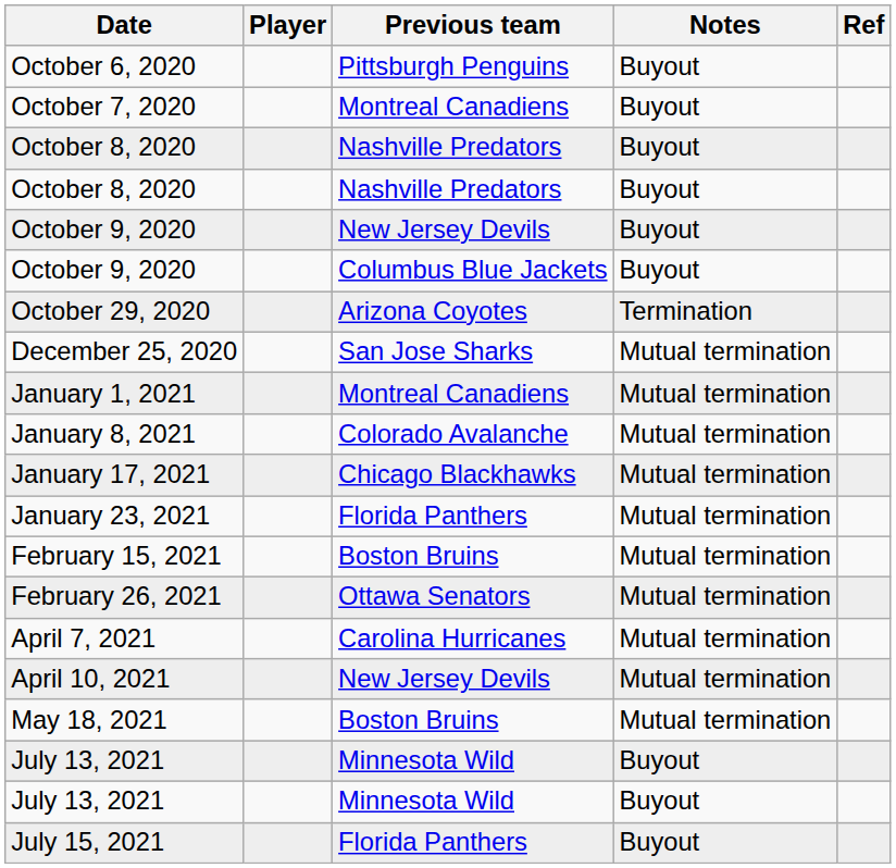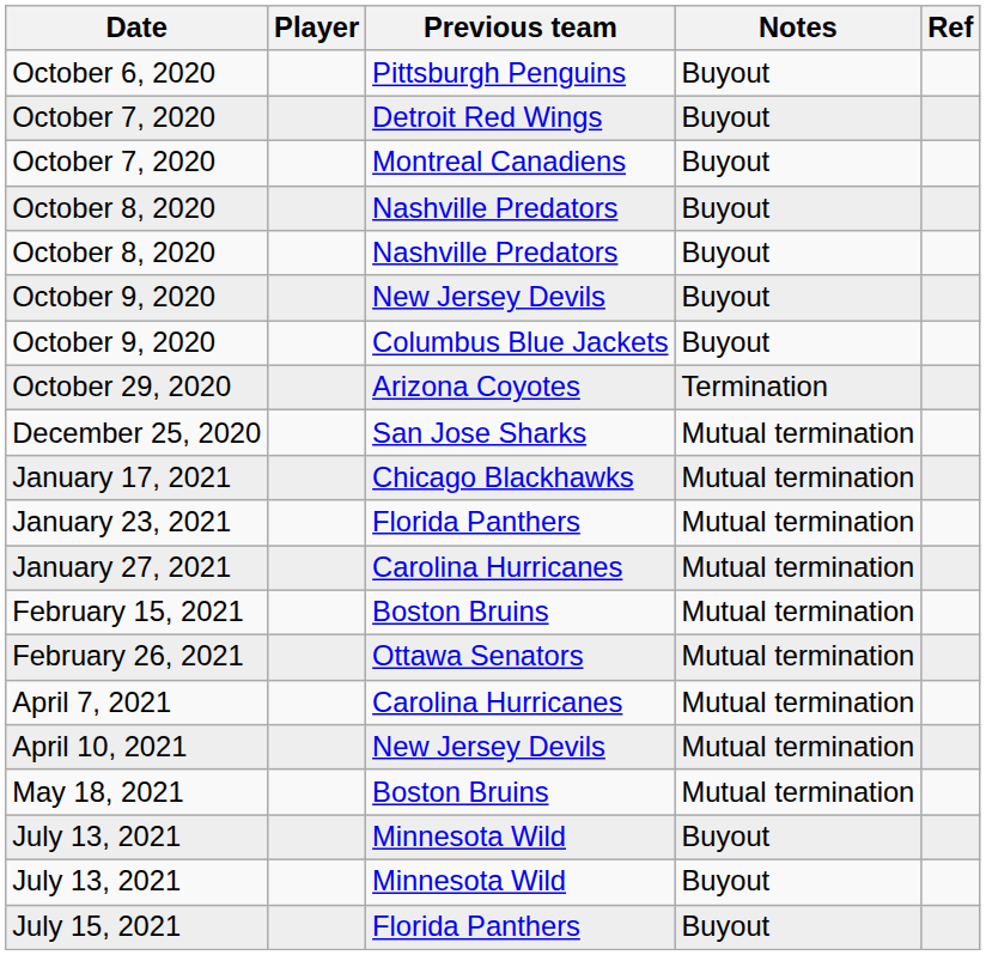 <table class="wikitable sortable">
 <tr>
 <th>Date</th>
 <th>Player</th>
 <th>Previous team</th>
 <th>Notes</th>
 <th>Ref</th>
 </tr>
 <tr>
 <td>October 6, 2020</td>
 <td></td>
 <td><a href='#'>Pittsburgh Penguins</a></td>
+<td>Buyout</td>
+<td></td>
+</tr>
+<tr bgcolor="eeeeee">
+<td>October 7, 2020</td>
+<td></td>
+<td><a href='#'>Detroit Red Wings</a></td>
 <td>Buyout</td>
 <td></td>
 </tr>
 <tr>
 <td>October 7, 2020</td>
 <td></td>
 <td><a href='#'>Montreal Canadiens</a></td>
 <td>Buyout</td>
 <td></td>
 </tr>
 <tr bgcolor="eeeeee">
 <td>October 8, 2020</td>
 <td></td>
 <td><a href='#'>Nashville Predators</a></td>
 <td>Buyout</td>
 <td></td>
 </tr>
 <tr>
 <td>October 8, 2020</td>
 <td></td>
 <td><a href='#'>Nashville Predators</a></td>
 <td>Buyout</td>
 <td></td>
 </tr>
 <tr bgcolor="eeeeee">
 <td>October 9, 2020</td>
 <td></td>
 <td><a href='#'>New Jersey Devils</a></td>
 <td>Buyout</td>
 <td></td>
 </tr>
 <tr>
 <td>October 9, 2020</td>
 <td></td>
 <td><a href='#'>Columbus Blue Jackets</a></td>
 <td>Buyout</td>
 <td></td>
 </tr>
 <tr bgcolor="eeeeee">
 <td>October 29, 2020</td>
 <td></td>
 <td><a href='#'>Arizona Coyotes</a></td>
 <td>Termination</td>
 <td></td>
 </tr>
 <tr>
 <td>December 25, 2020</td>
 <td></td>
 <td><a href='#'>San Jose Sharks</a></td>
 <td>Mutual termination</td>
 <td></td>
 </tr>
 <tr bgcolor="eeeeee">
-<td>January 1, 2021</td>
-<td></td>
-<td><a href='#'>Montreal Canadiens</a></td>
-<td>Mutual termination</td>
-<td></td>
-</tr>
-<tr>
-<td>January 8, 2021</td>
-<td></td>
-<td><a href='#'>Colorado Avalanche</a></td>
-<td>Mutual termination</td>
-<td></td>
-</tr>
-<tr bgcolor="eeeeee">
 <td>January 17, 2021</td>
 <td></td>
 <td><a href='#'>Chicago Blackhawks</a></td>
 <td>Mutual termination</td>
 <td></td>
 </tr>
 <tr>
 <td>January 23, 2021</td>
 <td></td>
 <td><a href='#'>Florida Panthers</a></td>
+<td>Mutual termination</td>
+<td></td>
+</tr>
+<tr bgcolor="eeeeee">
+<td>January 27, 2021</td>
+<td></td>
+<td><a href='#'>Carolina Hurricanes</a></td>
 <td>Mutual termination</td>
 <td></td>
 </tr>
 <tr>
 <td>February 15, 2021</td>
 <td></td>
 <td><a href='#'>Boston Bruins</a></td>
 <td>Mutual termination</td>
 <td></td>
 </tr>
 <tr bgcolor="eeeeee">
 <td>February 26, 2021</td>
 <td></td>
 <td><a href='#'>Ottawa Senators</a></td>
 <td>Mutual termination</td>
 <td></td>
 </tr>
 <tr>
 <td>April 7, 2021</td>
 <td></td>
 <td><a href='#'>Carolina Hurricanes</a></td>
 <td>Mutual termination</td>
 <td></td>
 </tr>
 <tr bgcolor="eeeeee">
 <td>April 10, 2021</td>
 <td></td>
 <td><a href='#'>New Jersey Devils</a></td>
 <td>Mutual termination</td>
 <td></td>
 </tr>
 <tr>
 <td>May 18, 2021</td>
 <td></td>
 <td><a href='#'>Boston Bruins</a></td>
 <td>Mutual termination</td>
 <td></td>
 </tr>
 <tr bgcolor="eeeeee">
 <td>July 13, 2021</td>
 <td></td>
 <td><a href='#'>Minnesota Wild</a></td>
 <td>Buyout</td>
 <td></td>
 </tr>
 <tr>
 <td>July 13, 2021</td>
 <td></td>
 <td><a href='#'>Minnesota Wild</a></td>
 <td>Buyout</td>
 <td></td>
 </tr>
 <tr bgcolor="eeeeee">
 <td>July 15, 2021</td>
 <td></td>
 <td><a href='#'>Florida Panthers</a></td>
 <td>Buyout</td>
 <td></td>
 </tr>
 </table>
